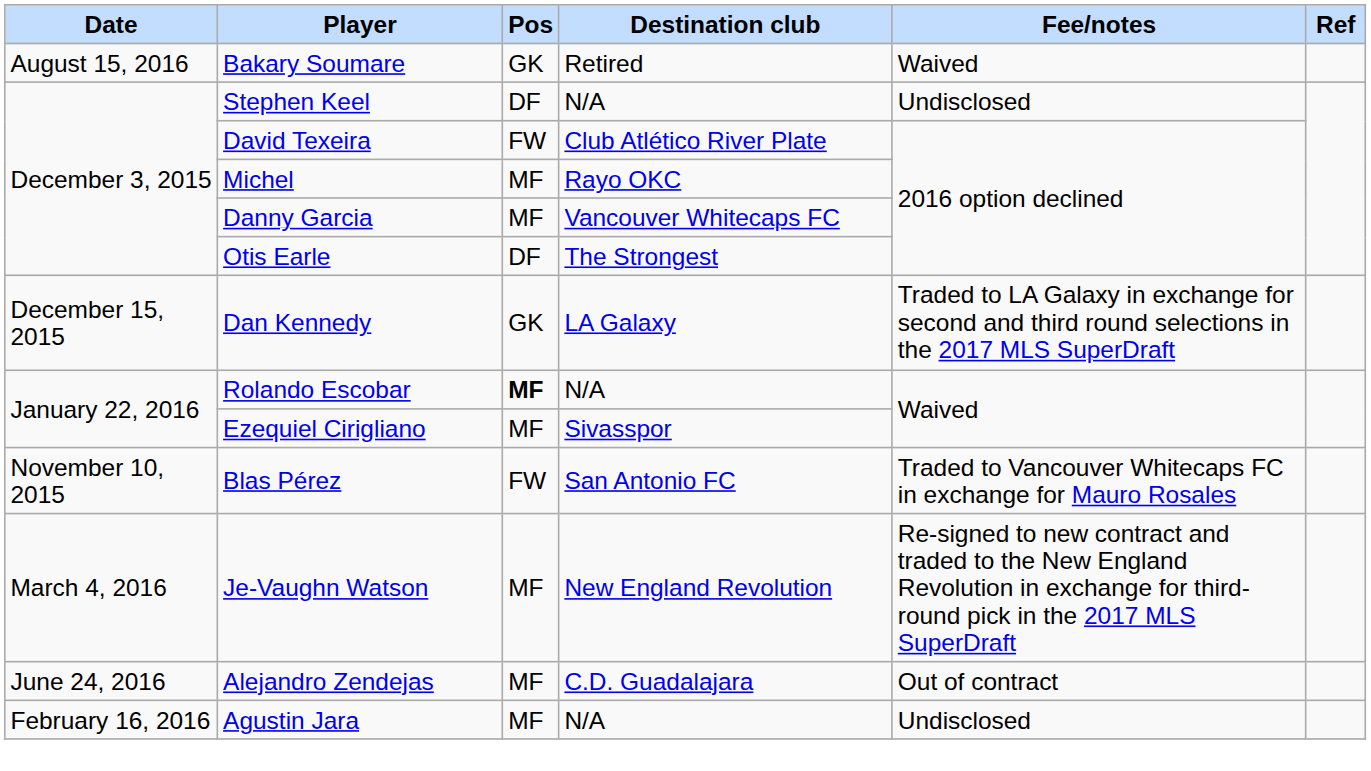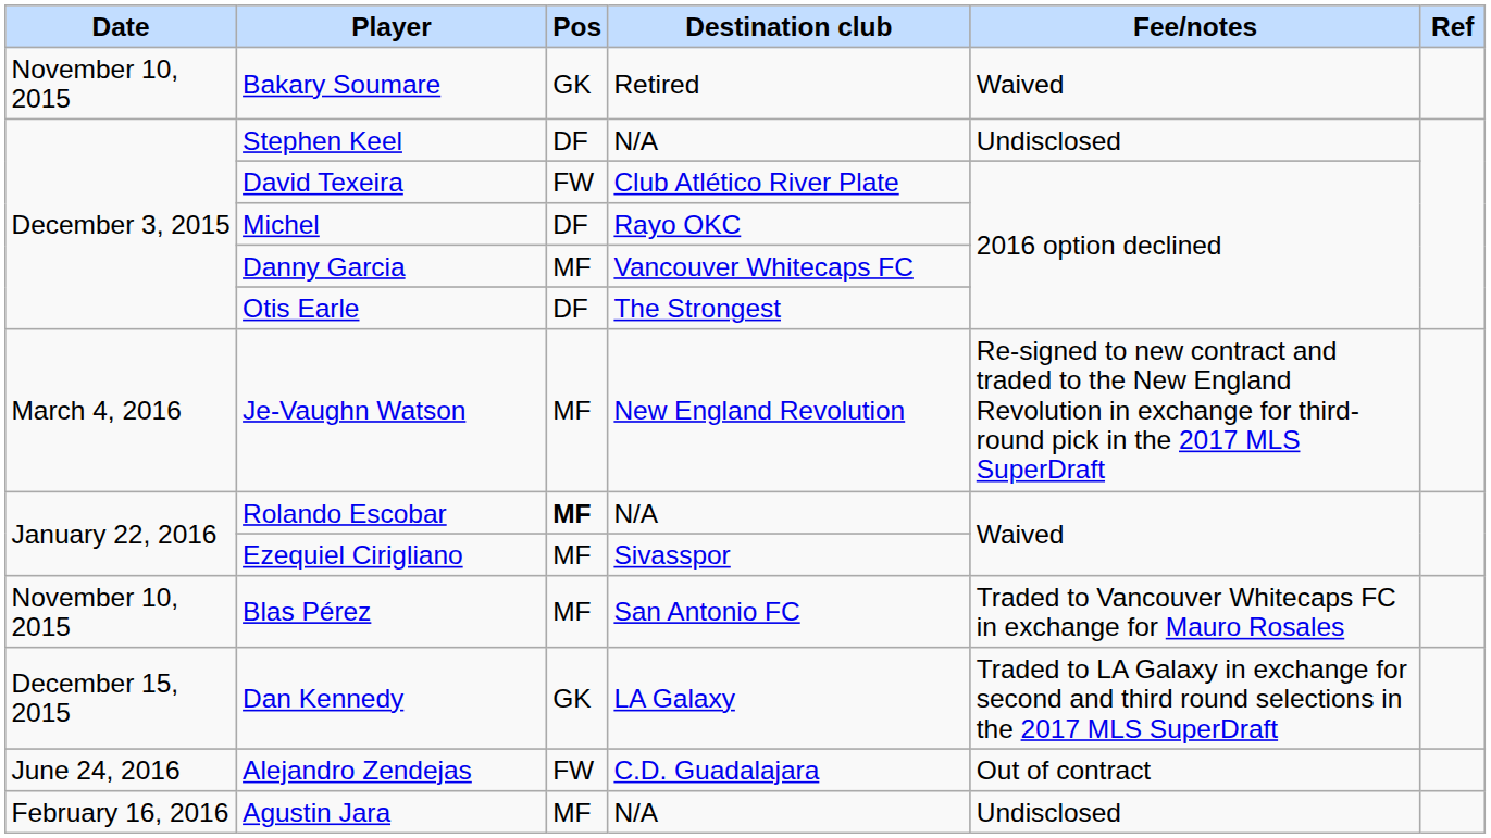 <table class="wikitable" style="text-align:left; font-size:95%;">
 <tr>
 <th style="background:#c2ddff; width:125px;">Date</th>
 <th style="background:#c2ddff; width:170px;">Player</th>
 <th style="background:#c2ddff; width:25px;">Pos</th>
 <th style="background:#c2ddff; width:200px;">Destination club</th>
 <th style="background:#c2ddff; width:250px;">Fee/notes</th>
 <th style="background:#c2ddff; width:30px;">Ref</th>
 </tr>
 <tr>
-<td>August 15, 2016</td>
+<td>November 10, 2015</td>
 <td> <a href='#'>Bakary Soumare</a></td>
 <td>GK</td>
 <td>Retired</td>
 <td>Waived</td>
 <td></td>
 </tr>
 <tr>
 <td rowspan="5">December 3, 2015</td>
 <td> <a href='#'>Stephen Keel</a></td>
 <td>DF</td>
 <td>N/A</td>
 <td>Undisclosed</td>
 <td rowspan="5"></td>
 </tr>
 <tr>
 <td> <a href='#'>David Texeira</a></td>
 <td>FW</td>
 <td> <a href='#'>Club Atlético River Plate</a></td>
 <td rowspan="4">2016 option declined</td>
 </tr>
 <tr>
 <td> <a href='#'>Michel</a></td>
-<td>MF</td>
+<td>DF</td>
 <td> <a href='#'>Rayo OKC</a></td>
 </tr>
 <tr>
 <td> <a href='#'>Danny Garcia</a></td>
 <td>MF</td>
 <td> <a href='#'>Vancouver Whitecaps FC</a></td>
 </tr>
 <tr>
 <td> <a href='#'>Otis Earle</a></td>
 <td>DF</td>
 <td> <a href='#'>The Strongest</a></td>
 </tr>
 <tr>
-<td>December 15, 2015</td>
-<td> <a href='#'>Dan Kennedy</a></td>
-<td>GK</td>
-<td> <a href='#'>LA Galaxy</a></td>
-<td>Traded to LA Galaxy in exchange for second and third round selections in the <a href='#'>2017 MLS SuperDraft</a></td>
+<td>March 4, 2016</td>
+<td> <a href='#'>Je-Vaughn Watson</a></td>
+<td>MF</td>
+<td> <a href='#'>New England Revolution</a></td>
+<td>Re-signed to new contract and traded to the New England Revolution in exchange for third-round pick in the <a href='#'>2017 MLS SuperDraft</a></td>
 <td></td>
 </tr>
 <tr>
 <td rowspan="2">January 22, 2016</td>
 <td> <a href='#'>Rolando Escobar</a></td>
 <td><strong>MF</strong></td>
 <td>N/A</td>
 <td rowspan="2">Waived</td>
 <td rowspan="2"></td>
 </tr>
 <tr>
 <td> <a href='#'>Ezequiel Cirigliano</a></td>
 <td>MF</td>
 <td> <a href='#'>Sivasspor</a></td>
 </tr>
 <tr>
 <td>November 10, 2015</td>
 <td> <a href='#'>Blas Pérez</a></td>
-<td>FW</td>
+<td>MF</td>
 <td> <a href='#'>San Antonio FC</a></td>
 <td>Traded to Vancouver Whitecaps FC in exchange for <a href='#'>Mauro Rosales</a></td>
 <td></td>
 </tr>
 <tr>
-<td>March 4, 2016</td>
-<td> <a href='#'>Je-Vaughn Watson</a></td>
-<td>MF</td>
-<td> <a href='#'>New England Revolution</a></td>
-<td>Re-signed to new contract and traded to the New England Revolution in exchange for third-round pick in the <a href='#'>2017 MLS SuperDraft</a></td>
+<td>December 15, 2015</td>
+<td> <a href='#'>Dan Kennedy</a></td>
+<td>GK</td>
+<td> <a href='#'>LA Galaxy</a></td>
+<td>Traded to LA Galaxy in exchange for second and third round selections in the <a href='#'>2017 MLS SuperDraft</a></td>
 <td></td>
 </tr>
 <tr>
 <td>June 24, 2016</td>
 <td> <a href='#'>Alejandro Zendejas</a></td>
-<td>MF</td>
+<td>FW</td>
 <td> <a href='#'>C.D. Guadalajara</a></td>
 <td>Out of contract</td>
 <td></td>
 </tr>
 <tr>
 <td>February 16, 2016</td>
 <td> <a href='#'>Agustin Jara</a></td>
 <td>MF</td>
 <td>N/A</td>
 <td>Undisclosed</td>
 <td></td>
 </tr>
 </table>
